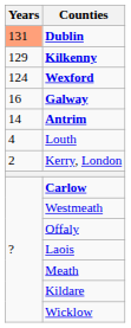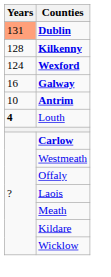 <table class="wikitable">
 <tr>
 <th>Years</th>
 <th>Counties</th>
 </tr>
 <tr>
 <td style="background: lightsalmon;">131</td>
 <td><strong><a href='#'>Dublin</a></strong></td>
 </tr>
 <tr>
-<td>129</td>
+<td>128</td>
 <td><strong><a href='#'>Kilkenny</a></strong></td>
 </tr>
 <tr>
 <td>124</td>
 <td><strong><a href='#'>Wexford</a></strong></td>
 </tr>
 <tr>
 <td>16</td>
 <td><strong><a href='#'>Galway</a></strong></td>
 </tr>
 <tr>
-<td>14</td>
+<td>10</td>
 <td><strong><a href='#'>Antrim</a></strong></td>
 </tr>
 <tr>
-<td>4</td>
+<td><strong>4</strong></td>
 <td><a href='#'>Louth</a></td>
-</tr>
-<tr>
-<td>2</td>
-<td><a href='#'>Kerry</a>, <a href='#'>London</a></td>
 </tr>
 <tr>
 <th colspan="2"></th>
 </tr>
 <tr>
 <td rowspan="7">?</td>
 <td><strong><a href='#'>Carlow</a></strong></td>
 </tr>
 <tr>
 <td><a href='#'>Westmeath</a></td>
 </tr>
 <tr>
 <td><a href='#'>Offaly</a></td>
 </tr>
 <tr>
 <td><a href='#'>Laois</a></td>
 </tr>
 <tr>
 <td><a href='#'>Meath</a></td>
 </tr>
 <tr>
 <td><a href='#'>Kildare</a></td>
 </tr>
 <tr>
 <td><a href='#'>Wicklow</a></td>
 </tr>
 </table>
